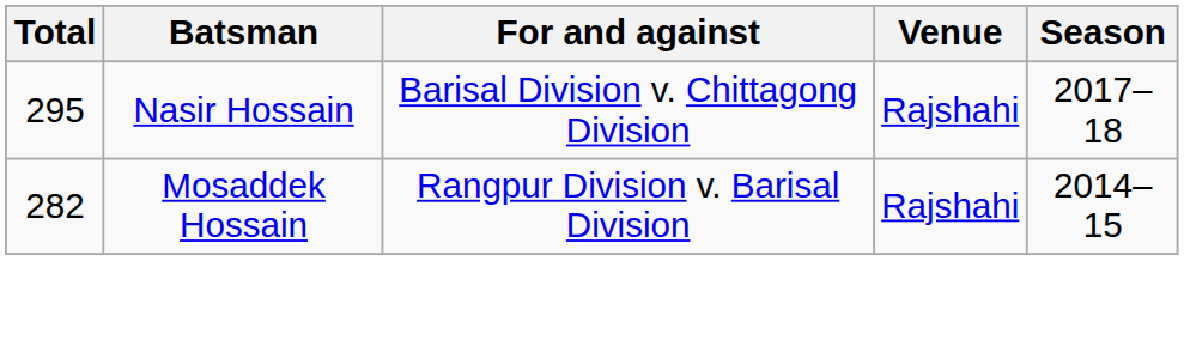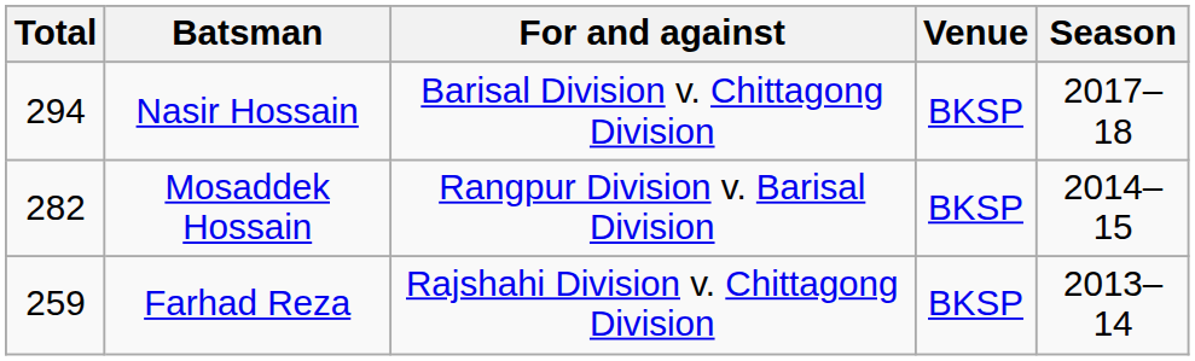 <table align="center" | class="wikitable" width="60%">
 <tr bgcolor="#efefef">
 <th align="center">Total</th>
 <th align="center">Batsman</th>
 <th align="center">For and against</th>
 <th align="center">Venue</th>
 <th align="center">Season</th>
 </tr>
 <tr>
-<td align="center">295</td>
+<td align="center">294</td>
 <td align="center"><a href='#'>Nasir Hossain</a></td>
 <td align="center"><a href='#'>Barisal Division</a> v. <a href='#'>Chittagong Division</a></td>
-<td align="center"><a href='#'>Rajshahi</a></td>
+<td align="center"><a href='#'>BKSP</a></td>
 <td align="center">2017–18</td>
 </tr>
 <tr>
 <td align="center">282</td>
 <td align="center"><a href='#'>Mosaddek Hossain</a></td>
 <td align="center"><a href='#'>Rangpur Division</a> v. <a href='#'>Barisal Division</a></td>
-<td align="center"><a href='#'>Rajshahi</a></td>
+<td align="center"><a href='#'>BKSP</a></td>
 <td align="center">2014–15</td>
 </tr>
+<tr>
+<td align="center">259</td>
+<td align="center"><a href='#'>Farhad Reza</a></td>
+<td align="center"><a href='#'>Rajshahi Division</a> v. <a href='#'>Chittagong Division</a></td>
+<td align="center"><a href='#'>BKSP</a></td>
+<td align="center">2013–14</td>
+</tr>
 </table>
